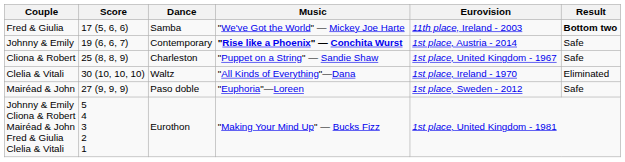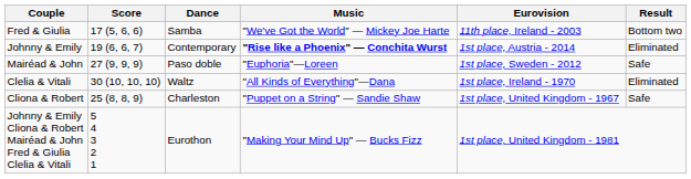 <table class="wikitable" style="width:80%;">
 <tr>
 <th>Couple</th>
 <th>Score</th>
 <th>Dance</th>
 <th>Music</th>
 <th>Eurovision</th>
 <th>Result</th>
 </tr>
 <tr>
 <td>Fred & Giulia</td>
 <td>17 (5, 6, 6)</td>
 <td>Samba</td>
 <td>"<a href='#'>We've Got the World</a>" — <a href='#'>Mickey Joe Harte</a></td>
 <td><a href='#'><em>11th place,</em> Ireland - 2003</a></td>
-<td><strong>Bottom two</strong></td>
+<td>Bottom two</td>
 </tr>
 <tr>
 <td>Johnny & Emily</td>
 <td>19 (6, 6, 7)</td>
 <td>Contemporary</td>
 <td><strong>"<a href='#'>Rise like a Phoenix</a>" — <a href='#'>Conchita Wurst</a></strong></td>
 <td><a href='#'><em>1st place,</em> Austria - 2014</a></td>
-<td>Safe</td>
+<td>Eliminated</td>
 </tr>
 <tr>
-<td>Cliona & Robert</td>
-<td>25 (8, 8, 9)</td>
-<td>Charleston</td>
-<td>"<a href='#'>Puppet on a String</a>" — <a href='#'>Sandie Shaw</a></td>
-<td><a href='#'><em>1st place,</em> United Kingdom - 1967</a></td>
+<td>Mairéad & John</td>
+<td>27 (9, 9, 9)</td>
+<td>Paso doble</td>
+<td>"<a href='#'>Euphoria</a>"—<a href='#'>Loreen</a></td>
+<td><a href='#'><em>1st place,</em> Sweden - 2012</a></td>
 <td>Safe</td>
 </tr>
 <tr>
 <td>Clelia & Vitali</td>
 <td>30 (10, 10, 10)</td>
 <td>Waltz</td>
 <td>"<a href='#'>All Kinds of Everything</a>"—<a href='#'>Dana</a></td>
 <td><a href='#'><em>1st place,</em> Ireland - 1970</a></td>
 <td>Eliminated</td>
 </tr>
 <tr>
-<td>Mairéad & John</td>
-<td>27 (9, 9, 9)</td>
-<td>Paso doble</td>
-<td>"<a href='#'>Euphoria</a>"—<a href='#'>Loreen</a></td>
-<td><a href='#'><em>1st place,</em> Sweden - 2012</a></td>
+<td>Cliona & Robert</td>
+<td>25 (8, 8, 9)</td>
+<td>Charleston</td>
+<td>"<a href='#'>Puppet on a String</a>" — <a href='#'>Sandie Shaw</a></td>
+<td><a href='#'><em>1st place,</em> United Kingdom - 1967</a></td>
 <td>Safe</td>
 </tr>
 <tr>
 <td>Johnny & Emily<br>Cliona & Robert<br>Mairéad & John<br>Fred & Giulia<br>Clelia & Vitali</td>
 <td>5<br>4<br>3<br>2<br>1</td>
 <td>Eurothon</td>
 <td>"<a href='#'>Making Your Mind Up</a>" — <a href='#'>Bucks Fizz</a></td>
 <td colspan="2"><a href='#'><em>1st place,</em> United Kingdom - 1981</a></td>
 </tr>
 </table>
